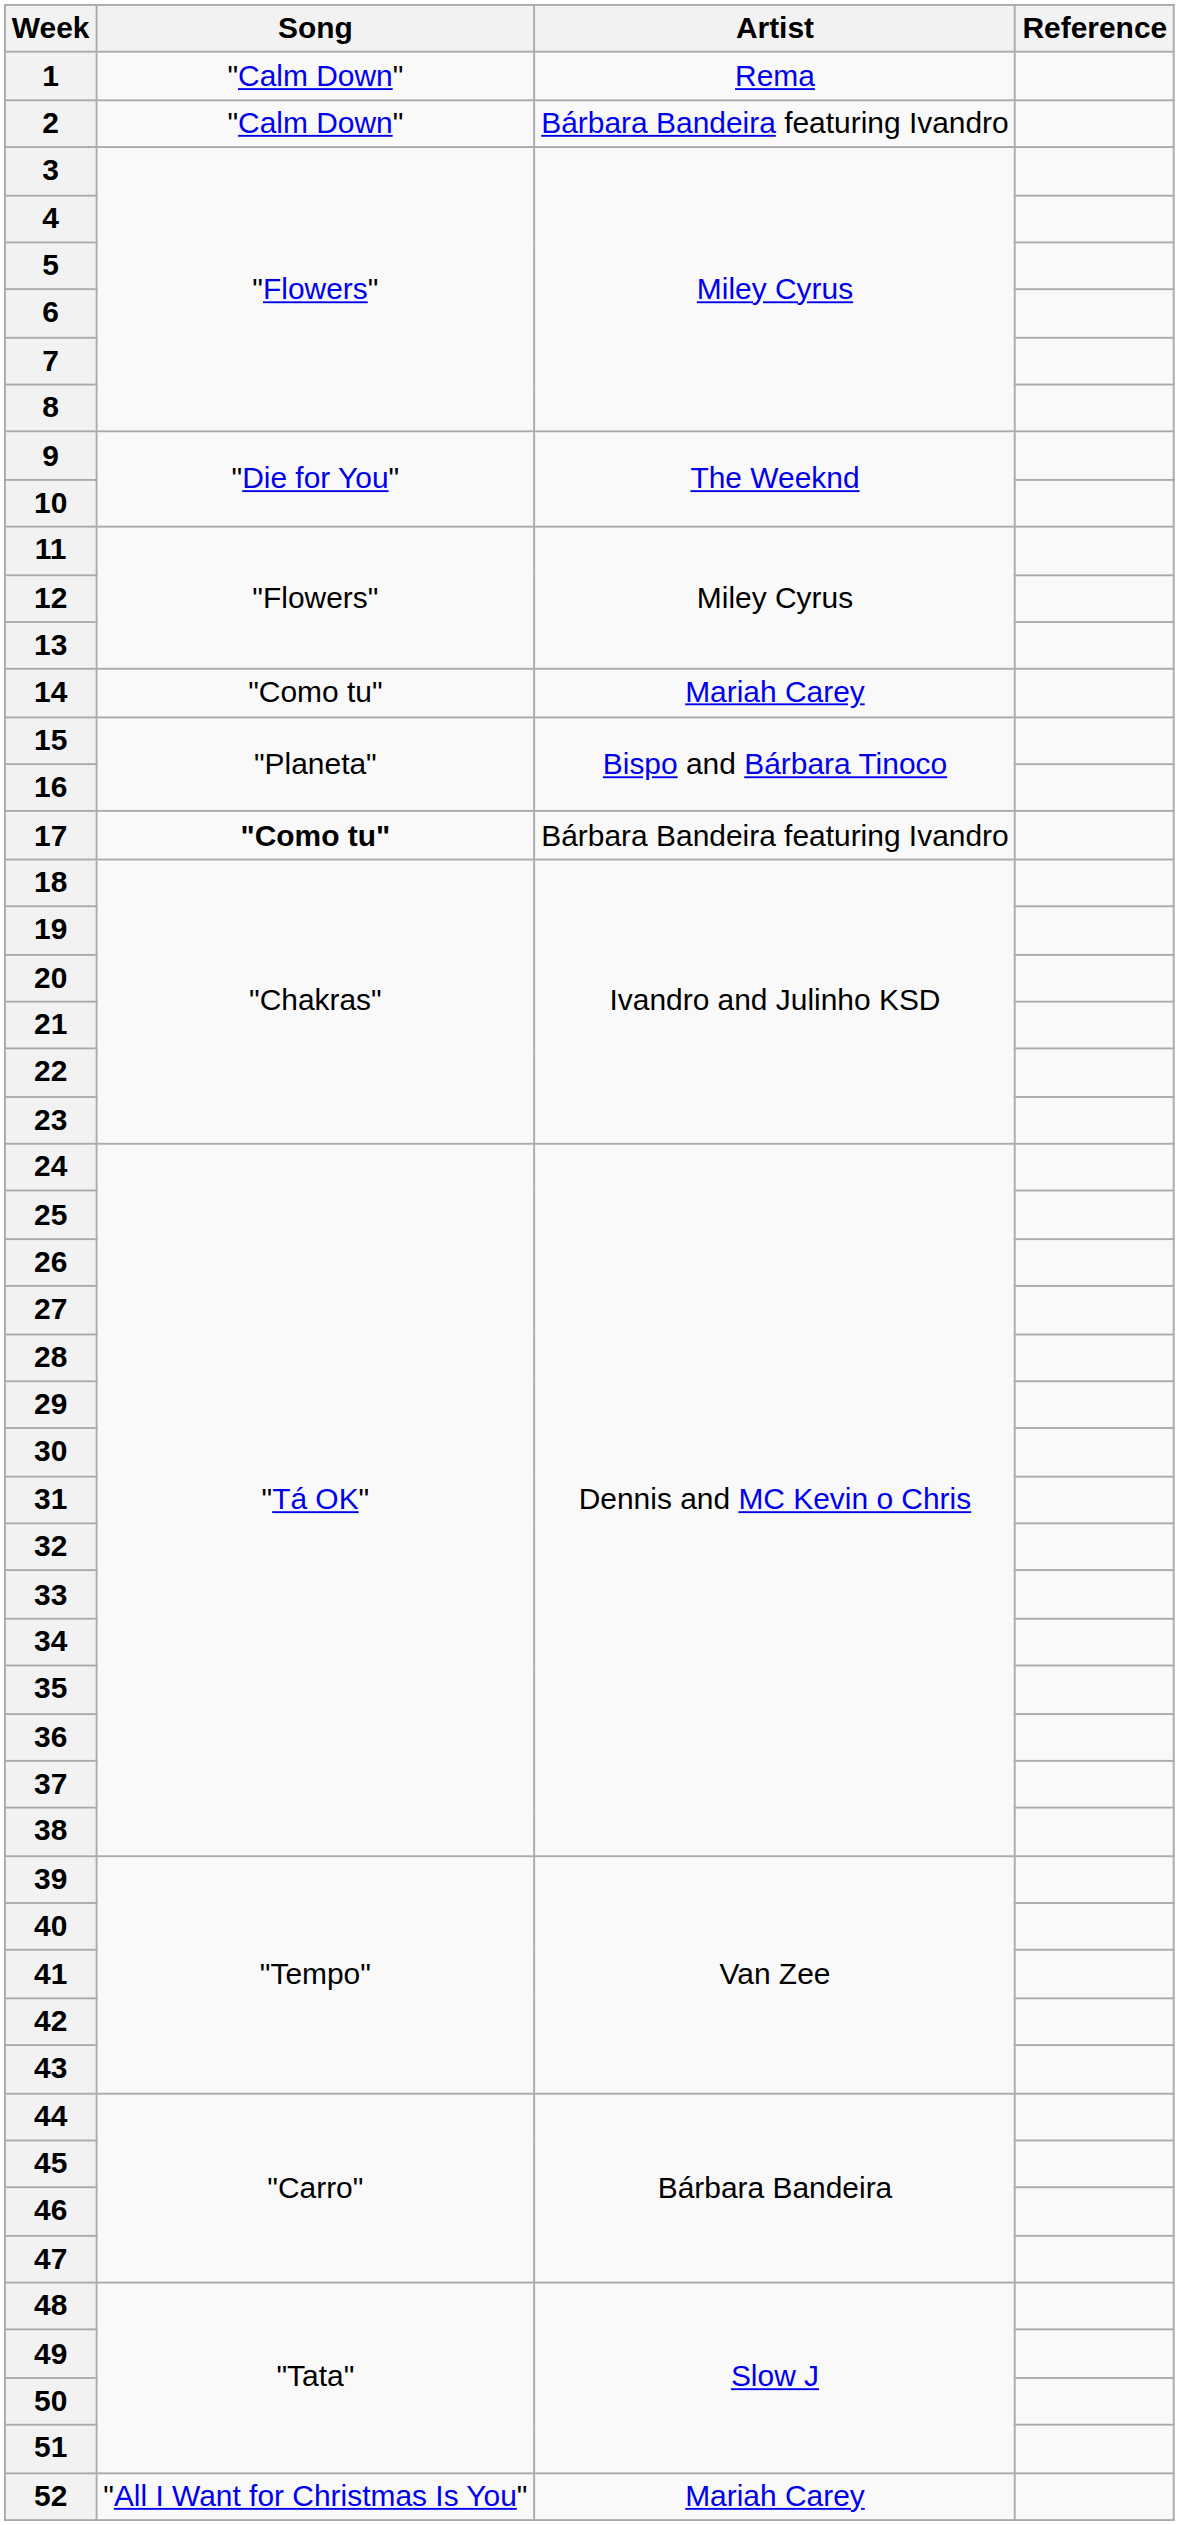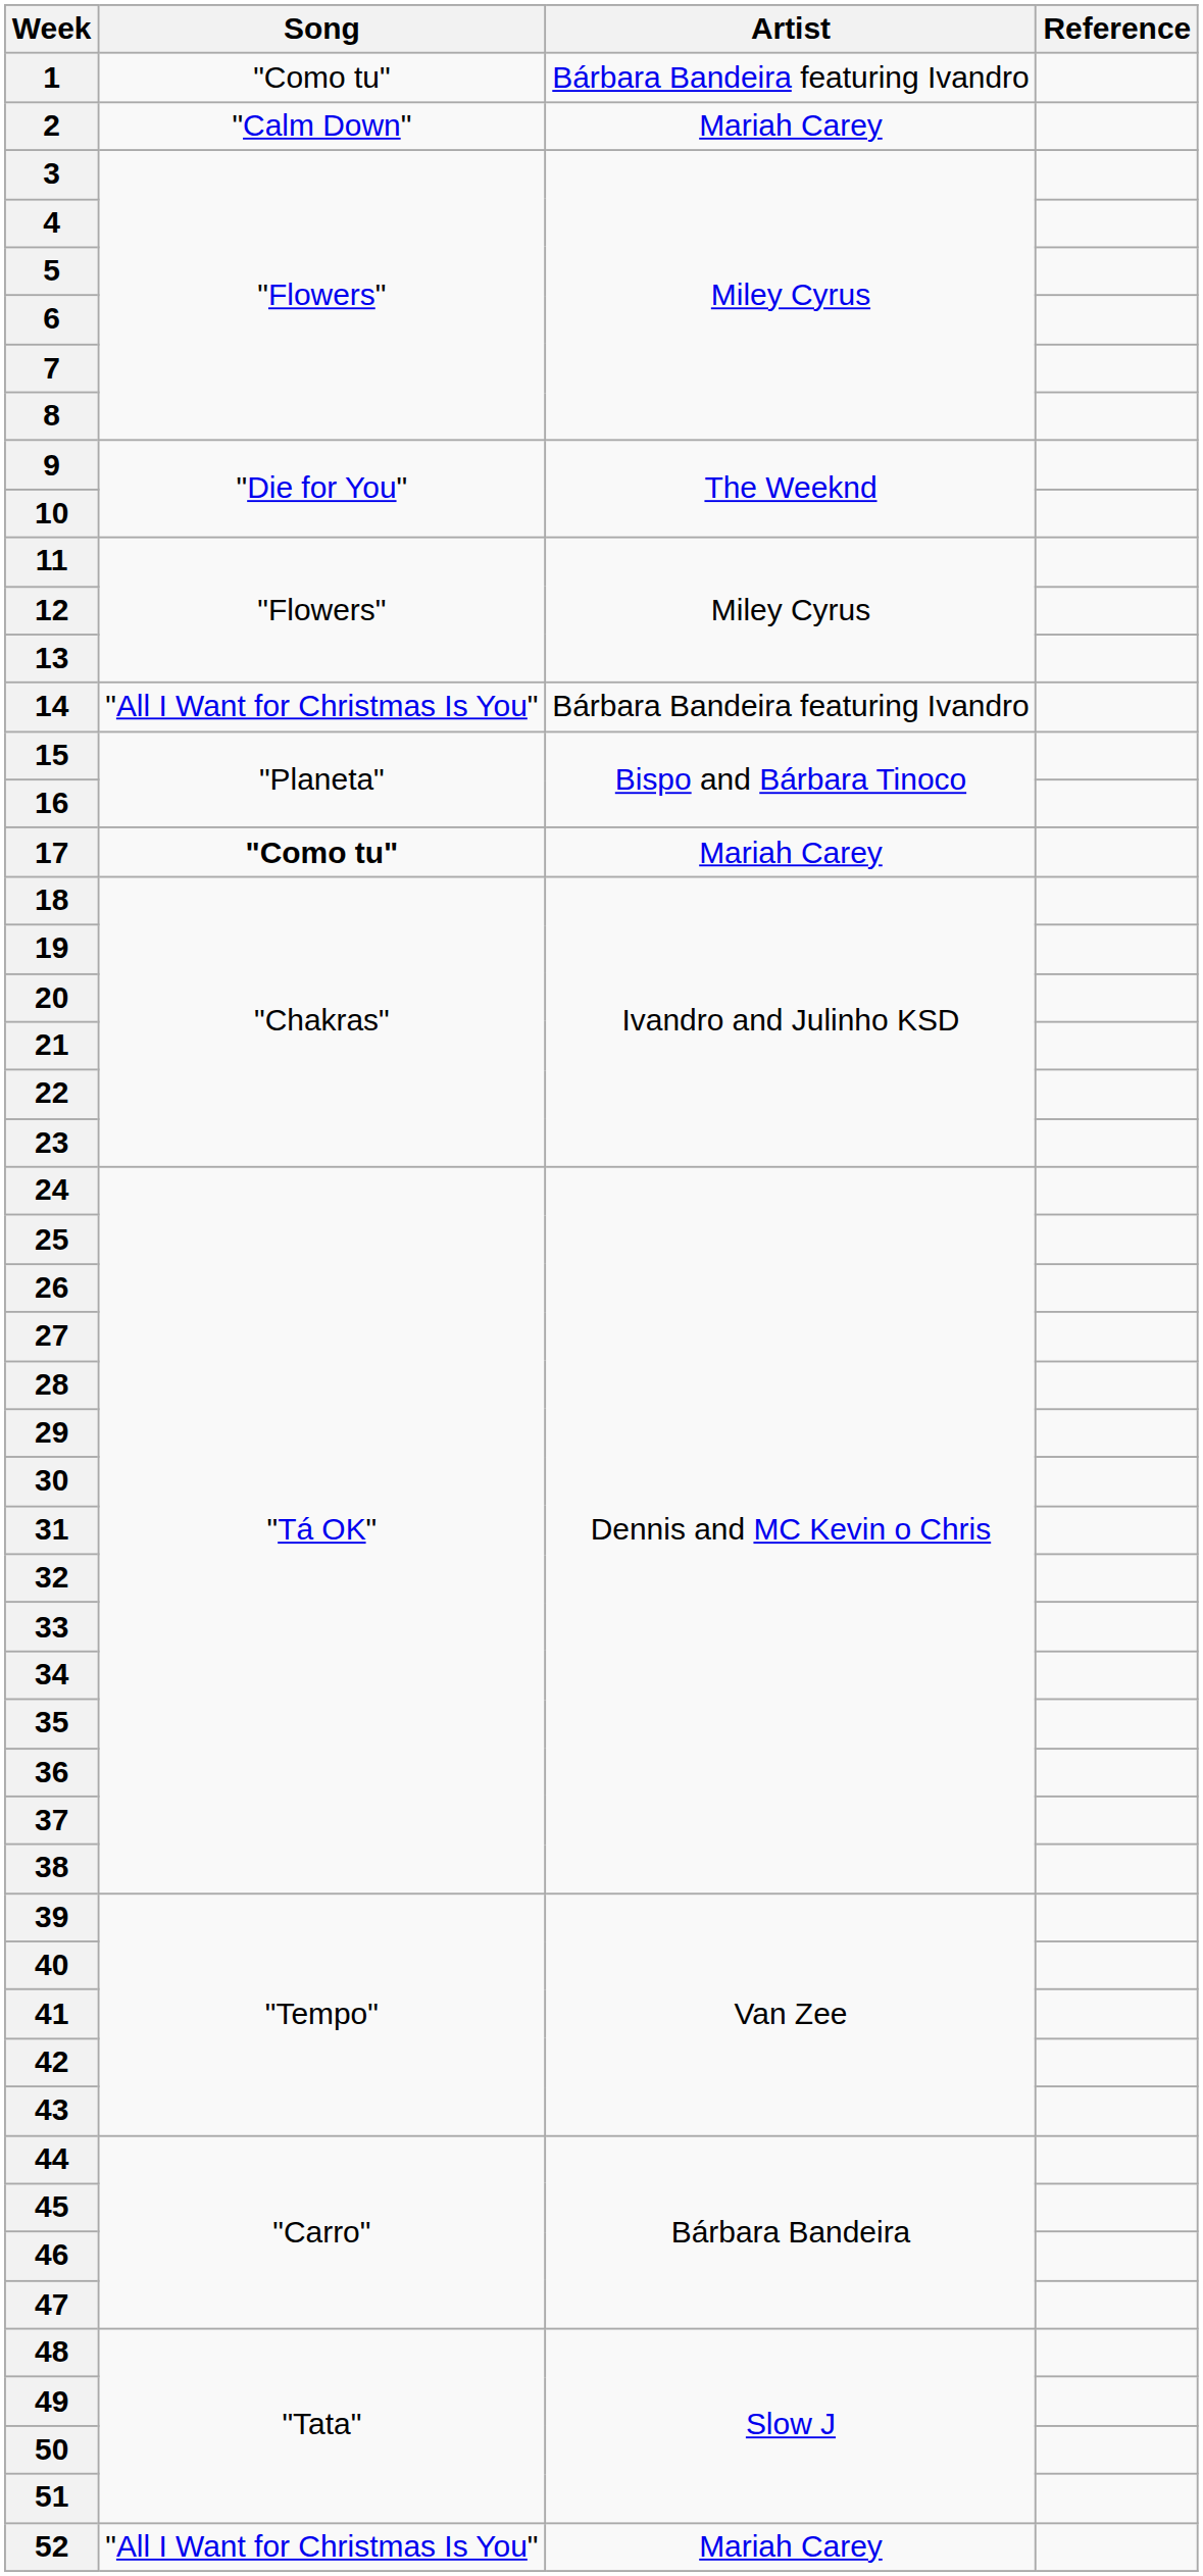 <table class="wikitable plainrowheaders" style="text-align:center">
 <tr>
 <th scope="col">Week</th>
 <th scope="col">Song</th>
 <th scope="col">Artist</th>
 <th scope="col">Reference</th>
 </tr>
 <tr>
 <th scope="row" style="text-align:center">1</th>
-<td>"<a href='#'>Calm Down</a>"</td>
-<td><a href='#'>Rema</a></td>
+<td>"Como tu"</td>
+<td><a href='#'>Bárbara Bandeira</a> featuring Ivandro</td>
 <td></td>
 </tr>
 <tr>
 <th scope="row" style="text-align:center">2</th>
 <td>"<a href='#'>Calm Down</a>"</td>
-<td><a href='#'>Bárbara Bandeira</a> featuring Ivandro</td>
+<td><a href='#'>Mariah Carey</a></td>
 <td></td>
 </tr>
 <tr>
 <th scope="row" style="text-align:center">3</th>
 <td rowspan="6">"<a href='#'>Flowers</a>"</td>
 <td rowspan="6"><a href='#'>Miley Cyrus</a></td>
 <td></td>
 </tr>
 <tr>
 <th scope="row" style="text-align:center">4</th>
 <td></td>
 </tr>
 <tr>
 <th scope="row" style="text-align:center">5</th>
 <td></td>
 </tr>
 <tr>
 <th scope="row" style="text-align:center">6</th>
 <td></td>
 </tr>
 <tr>
 <th scope="row" style="text-align:center">7</th>
 <td></td>
 </tr>
 <tr>
 <th scope="row" style="text-align:center">8</th>
 <td></td>
 </tr>
 <tr>
 <th scope="row" style="text-align:center">9</th>
 <td rowspan="2">"<a href='#'>Die for You</a>"</td>
 <td rowspan="2"><a href='#'>The Weeknd</a></td>
 <td></td>
 </tr>
 <tr>
 <th scope="row" style="text-align:center">10</th>
 <td></td>
 </tr>
 <tr>
 <th scope="row" style="text-align:center">11</th>
 <td rowspan="3">"Flowers"</td>
 <td rowspan="3">Miley Cyrus</td>
 <td></td>
 </tr>
 <tr>
 <th scope="row" style="text-align:center">12</th>
 <td></td>
 </tr>
 <tr>
 <th scope="row" style="text-align:center">13</th>
 <td></td>
 </tr>
 <tr>
 <th scope="row" style="text-align:center">14</th>
-<td>"Como tu"</td>
-<td><a href='#'>Mariah Carey</a></td>
+<td>"<a href='#'>All I Want for Christmas Is You</a>"</td>
+<td>Bárbara Bandeira featuring Ivandro</td>
 <td></td>
 </tr>
 <tr>
 <th scope="row" style="text-align:center">15</th>
 <td rowspan="2">"Planeta"</td>
 <td rowspan="2"><a href='#'>Bispo</a> and <a href='#'>Bárbara Tinoco</a></td>
 <td></td>
 </tr>
 <tr>
 <th scope="row" style="text-align:center">16</th>
 <td></td>
 </tr>
 <tr>
 <th scope="row" style="text-align:center">17</th>
 <td><strong>"Como tu"</strong></td>
-<td>Bárbara Bandeira featuring Ivandro</td>
+<td><a href='#'>Mariah Carey</a></td>
 <td></td>
 </tr>
 <tr>
 <th scope="row" style="text-align:center">18</th>
 <td rowspan="6">"Chakras"</td>
 <td rowspan="6">Ivandro and Julinho KSD</td>
 <td></td>
 </tr>
 <tr>
 <th scope="row" style="text-align:center">19</th>
 <td></td>
 </tr>
 <tr>
 <th scope="row" style="text-align:center">20</th>
 <td></td>
 </tr>
 <tr>
 <th scope="row" style="text-align:center">21</th>
 <td></td>
 </tr>
 <tr>
 <th scope="row" style="text-align:center">22</th>
 <td></td>
 </tr>
 <tr>
 <th scope="row" style="text-align:center">23</th>
 <td></td>
 </tr>
 <tr>
 <th scope="row" style="text-align:center">24</th>
 <td rowspan="15">"<a href='#'>Tá OK</a>"</td>
 <td rowspan="15">Dennis and <a href='#'>MC Kevin o Chris</a></td>
 <td></td>
 </tr>
 <tr>
 <th scope="row" style="text-align:center">25</th>
 <td></td>
 </tr>
 <tr>
 <th scope="row" style="text-align:center">26</th>
 <td></td>
 </tr>
 <tr>
 <th scope="row" style="text-align:center">27</th>
 <td></td>
 </tr>
 <tr>
 <th scope="row" style="text-align:center">28</th>
 <td></td>
 </tr>
 <tr>
 <th scope="row" style="text-align:center">29</th>
 <td></td>
 </tr>
 <tr>
 <th scope="row" style="text-align:center">30</th>
 <td></td>
 </tr>
 <tr>
 <th scope="row" style="text-align:center">31</th>
 <td></td>
 </tr>
 <tr>
 <th scope="row" style="text-align:center">32</th>
 <td></td>
 </tr>
 <tr>
 <th scope="row" style="text-align:center">33</th>
 <td></td>
 </tr>
 <tr>
 <th scope="row" style="text-align:center">34</th>
 <td></td>
 </tr>
 <tr>
 <th scope="row" style="text-align:center">35</th>
 <td></td>
 </tr>
 <tr>
 <th scope="row" style="text-align:center">36</th>
 <td></td>
 </tr>
 <tr>
 <th scope="row" style="text-align:center">37</th>
 <td></td>
 </tr>
 <tr>
 <th scope="row" style="text-align:center">38</th>
 <td></td>
 </tr>
 <tr>
 <th scope="row" style="text-align:center">39</th>
 <td rowspan="5">"Tempo"</td>
 <td rowspan="5">Van Zee</td>
 <td></td>
 </tr>
 <tr>
 <th scope="row" style="text-align:center">40</th>
 <td></td>
 </tr>
 <tr>
 <th scope="row" style="text-align:center">41</th>
 <td></td>
 </tr>
 <tr>
 <th scope="row" style="text-align:center">42</th>
 <td></td>
 </tr>
 <tr>
 <th scope="row" style="text-align:center">43</th>
 <td></td>
 </tr>
 <tr>
 <th scope="row" style="text-align:center">44</th>
 <td rowspan="4">"Carro"</td>
 <td rowspan="4">Bárbara Bandeira</td>
 <td></td>
 </tr>
 <tr>
 <th scope="row" style="text-align:center">45</th>
 <td></td>
 </tr>
 <tr>
 <th scope="row" style="text-align:center">46</th>
 <td></td>
 </tr>
 <tr>
 <th scope="row" style="text-align:center">47</th>
 <td></td>
 </tr>
 <tr>
 <th scope="row" style="text-align:center">48</th>
 <td rowspan="4">"Tata"</td>
 <td rowspan="4"><a href='#'>Slow J</a></td>
 <td></td>
 </tr>
 <tr>
 <th scope="row" style="text-align:center">49</th>
 <td></td>
 </tr>
 <tr>
 <th scope="row" style="text-align:center">50</th>
 <td></td>
 </tr>
 <tr>
 <th scope="row" style="text-align:center">51</th>
 <td></td>
 </tr>
 <tr>
 <th scope="row" style="text-align:center">52</th>
 <td>"<a href='#'>All I Want for Christmas Is You</a>"</td>
 <td><a href='#'>Mariah Carey</a></td>
 <td></td>
 </tr>
 </table>
